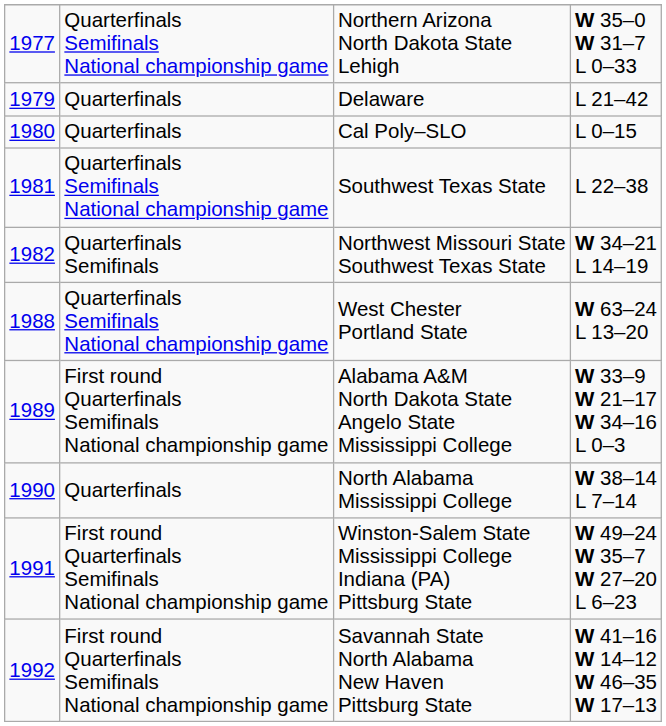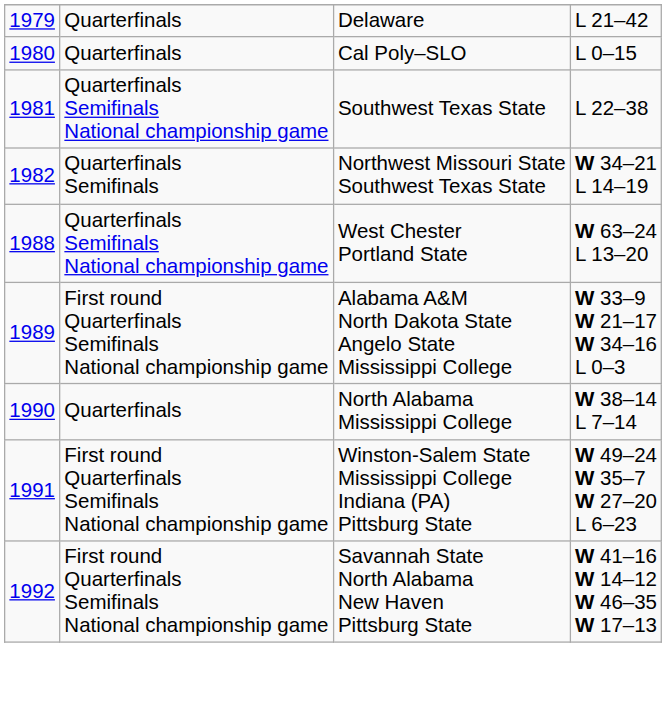 <table class="wikitable">
 <tr>
-</tr>
-<tr>
-<td><a href='#'>1977</a></td>
-<td>Quarterfinals<br><a href='#'>Semifinals</a><br><a href='#'>National championship game</a></td>
-<td>Northern Arizona<br>North Dakota State<br>Lehigh</td>
-<td><strong>W</strong> 35–0<br><strong>W</strong> 31–7<br>L 0–33</td>
 </tr>
 <tr>
 <td><a href='#'>1979</a></td>
 <td>Quarterfinals</td>
 <td>Delaware</td>
 <td>L 21–42</td>
 </tr>
 <tr>
 <td><a href='#'>1980</a></td>
 <td>Quarterfinals</td>
 <td>Cal Poly–SLO</td>
 <td>L 0–15</td>
 </tr>
 <tr>
 <td><a href='#'>1981</a></td>
 <td>Quarterfinals<br><a href='#'>Semifinals</a><br><a href='#'>National championship game</a></td>
 <td>Southwest Texas State</td>
 <td>L 22–38</td>
 </tr>
 <tr>
 <td><a href='#'>1982</a></td>
 <td>Quarterfinals<br>Semifinals</td>
 <td>Northwest Missouri State<br>Southwest Texas State</td>
 <td><strong>W</strong> 34–21<br>L 14–19</td>
 </tr>
 <tr>
 <td><a href='#'>1988</a></td>
 <td>Quarterfinals<br><a href='#'>Semifinals</a><br><a href='#'>National championship game</a></td>
 <td>West Chester<br>Portland State</td>
 <td><strong>W</strong> 63–24<br>L 13–20</td>
 </tr>
 <tr>
 <td><a href='#'>1989</a></td>
 <td>First round<br>Quarterfinals<br>Semifinals<br>National championship game</td>
 <td>Alabama A&M<br>North Dakota State<br>Angelo State<br>Mississippi College</td>
 <td><strong>W</strong> 33–9<br><strong>W</strong> 21–17<br><strong>W</strong> 34–16<br>L 0–3</td>
 </tr>
 <tr>
 <td><a href='#'>1990</a></td>
 <td>Quarterfinals</td>
 <td>North Alabama<br>Mississippi College</td>
 <td><strong>W</strong> 38–14<br>L 7–14</td>
 </tr>
 <tr>
 <td><a href='#'>1991</a></td>
 <td>First round<br>Quarterfinals<br>Semifinals<br>National championship game</td>
 <td>Winston-Salem State<br>Mississippi College<br>Indiana (PA)<br>Pittsburg State</td>
 <td><strong>W</strong> 49–24<br><strong>W</strong> 35–7<br><strong>W</strong> 27–20<br>L 6–23</td>
 </tr>
 <tr>
 <td><a href='#'>1992</a></td>
 <td>First round<br>Quarterfinals<br>Semifinals<br>National championship game</td>
 <td>Savannah State<br>North Alabama<br>New Haven<br>Pittsburg State</td>
 <td><strong>W</strong> 41–16<br><strong>W</strong> 14–12<br><strong>W</strong> 46–35<br><strong>W</strong> 17–13</td>
 </tr>
 </table>
